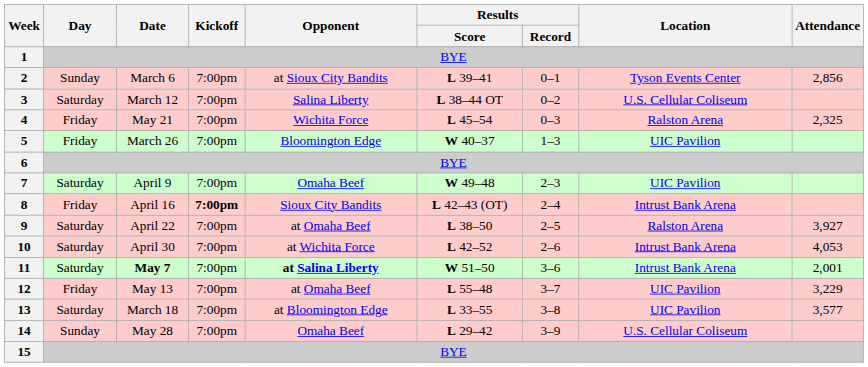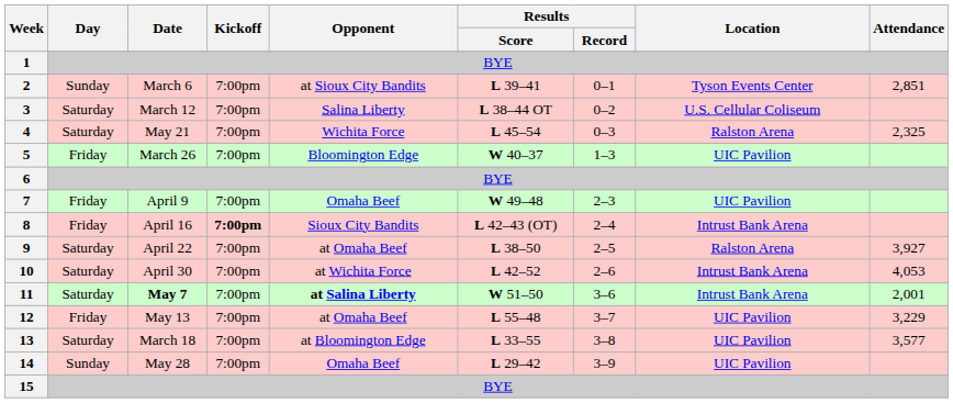 <table class="wikitable">
 <tr>
 <th rowspan="2" width="40">Week</th>
 <th rowspan="2" width="80">Day</th>
 <th rowspan="2" width="80">Date</th>
 <th rowspan="2" width="60">Kickoff</th>
 <th rowspan="2" width="200">Opponent</th>
 <th colspan="2" width="180">Results</th>
 <th rowspan="2" width="250">Location</th>
 <th rowspan="2" width=>Attendance</th>
 </tr>
 <tr>
 <th width="120">Score</th>
 <th width="60">Record</th>
 </tr>
 <tr align="center" bgcolor="#CCCCCC">
 <th>1</th>
 <td colSpan=8><a href='#'>BYE</a></td>
 </tr>
 <tr align="center" bgcolor="#FFCCCC">
 <th>2</th>
 <td>Sunday</td>
 <td>March 6</td>
 <td>7:00pm</td>
 <td>at <a href='#'>Sioux City Bandits</a></td>
 <td><strong>L</strong> 39–41</td>
 <td>0–1</td>
 <td><a href='#'>Tyson Events Center</a></td>
-<td>2,856</td>
+<td>2,851</td>
 </tr>
 <tr align="center" bgcolor="#FFCCCC">
 <th>3</th>
 <td>Saturday</td>
 <td>March 12</td>
 <td>7:00pm</td>
 <td><a href='#'>Salina Liberty</a></td>
 <td><strong>L</strong> 38–44 OT</td>
 <td>0–2</td>
 <td><a href='#'>U.S. Cellular Coliseum</a></td>
 <td></td>
 </tr>
 <tr align="center" bgcolor="#FFCCCC">
 <th>4</th>
-<td>Friday</td>
+<td>Saturday</td>
 <td>May 21</td>
 <td>7:00pm</td>
 <td><a href='#'>Wichita Force</a></td>
 <td><strong>L</strong> 45–54</td>
 <td>0–3</td>
 <td><a href='#'>Ralston Arena</a></td>
 <td>2,325</td>
 </tr>
 <tr align="center" bgcolor="#CCFFCC">
 <th>5</th>
 <td>Friday</td>
 <td>March 26</td>
 <td>7:00pm</td>
 <td><a href='#'>Bloomington Edge</a></td>
 <td><strong>W</strong> 40–37</td>
 <td>1–3</td>
 <td><a href='#'>UIC Pavilion</a></td>
 <td></td>
 </tr>
 <tr align="center" bgcolor="#CCCCCC">
 <th>6</th>
 <td colSpan=8><a href='#'>BYE</a></td>
 </tr>
 <tr align="center" bgcolor="#CCFFCC">
 <th>7</th>
-<td>Saturday</td>
+<td>Friday</td>
 <td>April 9</td>
 <td>7:00pm</td>
 <td><a href='#'>Omaha Beef</a></td>
 <td><strong>W</strong> 49–48</td>
 <td>2–3</td>
 <td><a href='#'>UIC Pavilion</a></td>
 <td></td>
 </tr>
 <tr align="center" bgcolor="#FFCCCC">
 <th>8</th>
 <td>Friday</td>
 <td>April 16</td>
 <td><strong>7:00pm</strong></td>
 <td><a href='#'>Sioux City Bandits</a></td>
 <td><strong>L</strong> 42–43 (OT)</td>
 <td>2–4</td>
 <td><a href='#'>Intrust Bank Arena</a></td>
 <td></td>
 </tr>
 <tr align="center" bgcolor="#FFCCCC">
 <th>9</th>
 <td>Saturday</td>
 <td>April 22</td>
 <td>7:00pm</td>
 <td>at <a href='#'>Omaha Beef</a></td>
 <td><strong>L</strong> 38–50</td>
 <td>2–5</td>
 <td><a href='#'>Ralston Arena</a></td>
 <td>3,927</td>
 </tr>
 <tr align="center" bgcolor="#FFCCCC">
 <th>10</th>
 <td>Saturday</td>
 <td>April 30</td>
 <td>7:00pm</td>
 <td>at <a href='#'>Wichita Force</a></td>
 <td><strong>L</strong> 42–52</td>
 <td>2–6</td>
 <td><a href='#'>Intrust Bank Arena</a></td>
 <td>4,053</td>
 </tr>
 <tr align="center" bgcolor="#CCFFCC">
 <th>11</th>
 <td>Saturday</td>
 <td><strong>May 7</strong></td>
 <td>7:00pm</td>
 <td><strong>at <a href='#'>Salina Liberty</a></strong></td>
 <td><strong>W</strong> 51–50</td>
 <td>3–6</td>
 <td><a href='#'>Intrust Bank Arena</a></td>
 <td>2,001</td>
 </tr>
 <tr align="center" bgcolor="#FFCCCC">
 <th>12</th>
 <td>Friday</td>
 <td>May 13</td>
 <td>7:00pm</td>
 <td>at <a href='#'>Omaha Beef</a></td>
 <td><strong>L</strong> 55–48</td>
 <td>3–7</td>
 <td><a href='#'>UIC Pavilion</a></td>
 <td>3,229</td>
 </tr>
 <tr align="center" bgcolor="#FFCCCC">
 <th>13</th>
 <td>Saturday</td>
 <td>March 18</td>
 <td>7:00pm</td>
 <td>at <a href='#'>Bloomington Edge</a></td>
 <td><strong>L</strong> 33–55</td>
 <td>3–8</td>
 <td><a href='#'>UIC Pavilion</a></td>
 <td>3,577</td>
 </tr>
 <tr align="center" bgcolor="#FFCCCC">
 <th>14</th>
 <td>Sunday</td>
 <td>May 28</td>
 <td>7:00pm</td>
 <td><a href='#'>Omaha Beef</a></td>
 <td><strong>L</strong> 29–42</td>
 <td>3–9</td>
-<td><a href='#'>U.S. Cellular Coliseum</a></td>
+<td><a href='#'>UIC Pavilion</a></td>
 <td></td>
 </tr>
 <tr align="center" bgcolor="#CCCCCC">
 <th>15</th>
 <td colSpan=8><a href='#'>BYE</a></td>
 </tr>
 </table>
